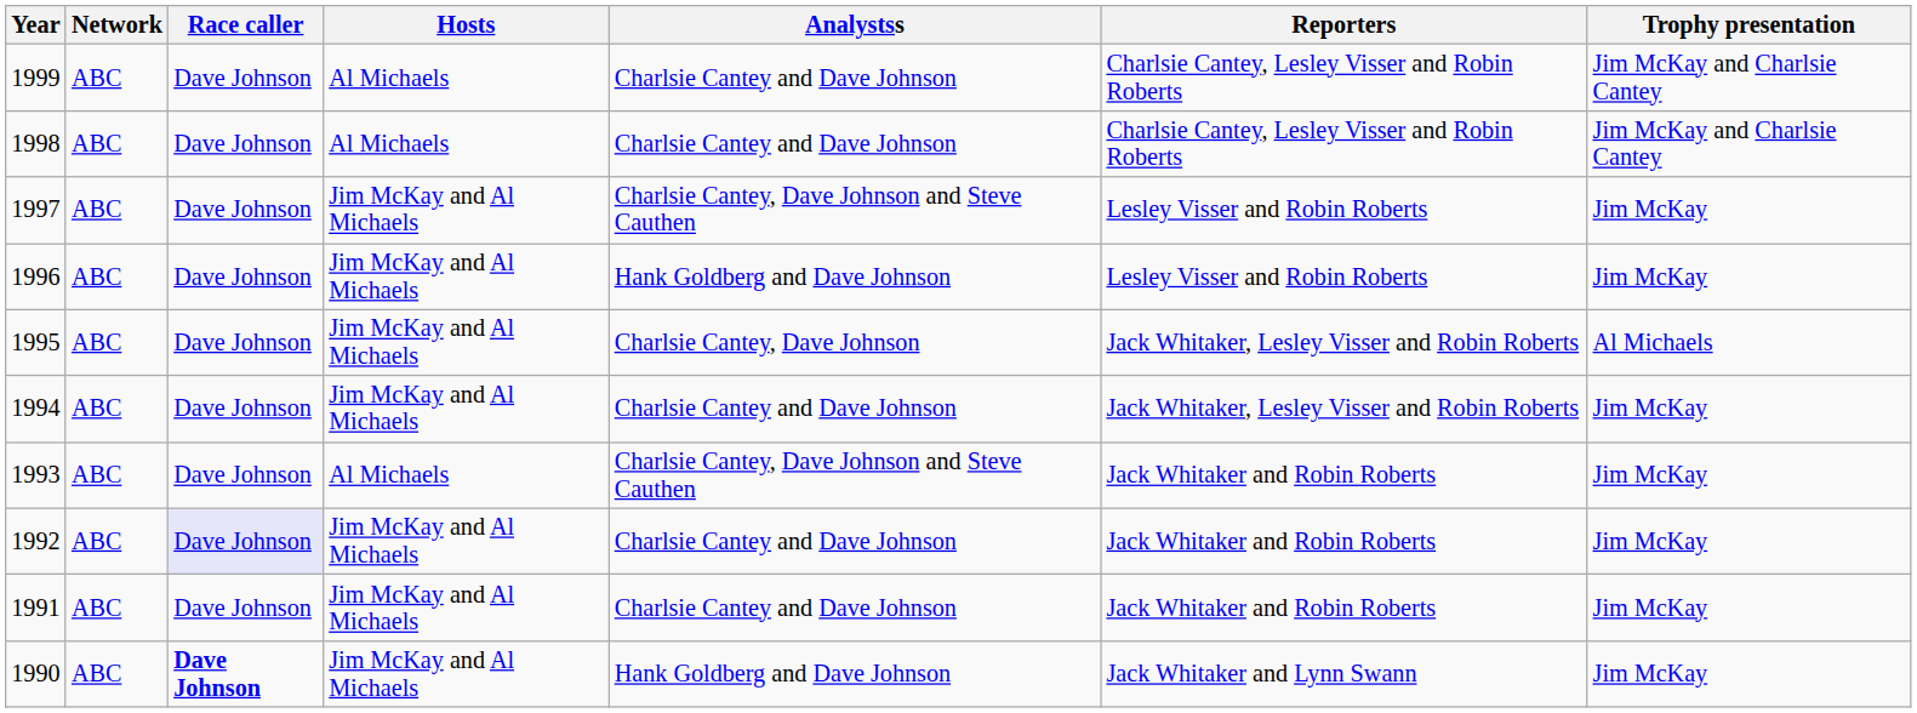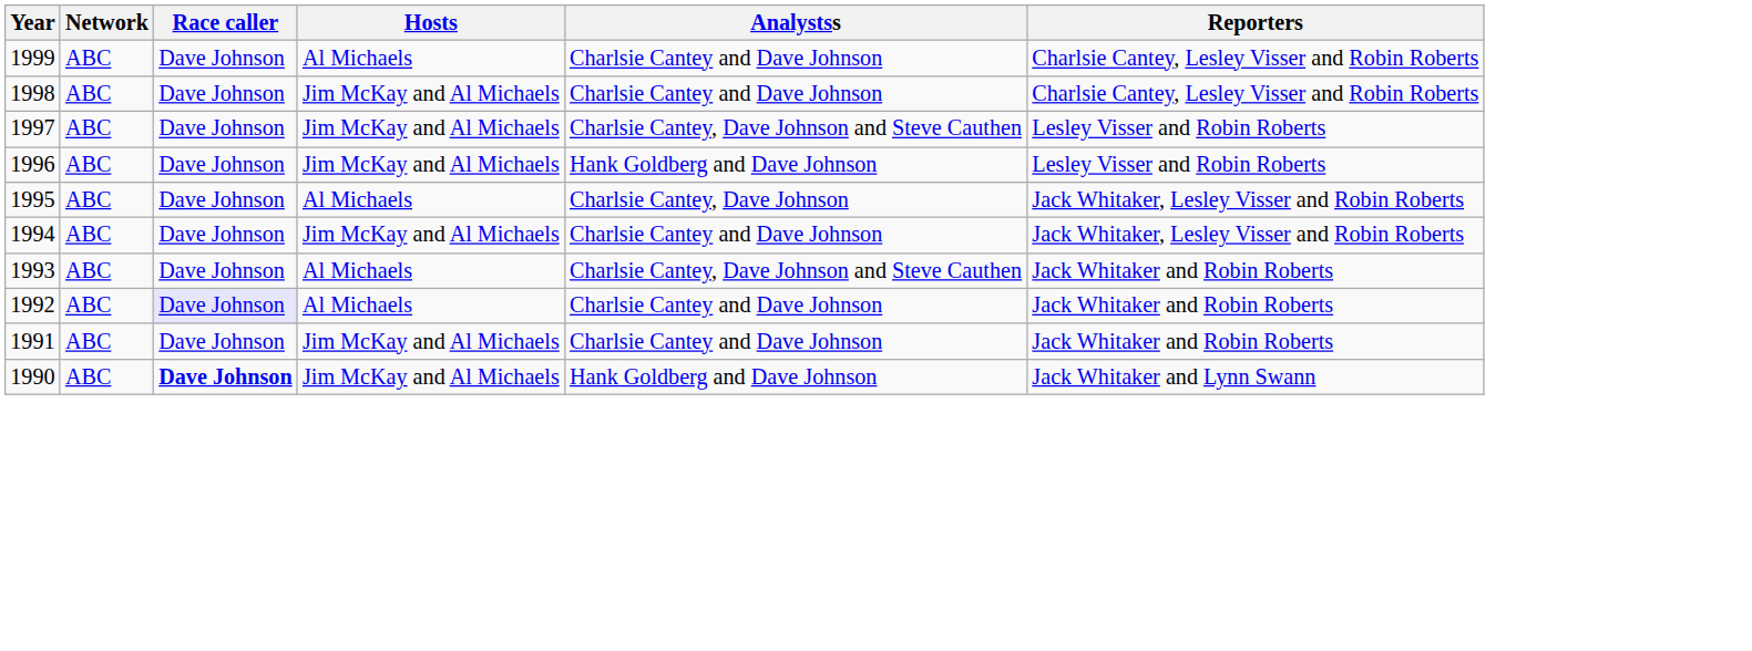 <table class="wikitable">
 <tr>
 <th>Year</th>
 <th>Network</th>
 <th><a href='#'>Race caller</a></th>
 <th><a href='#'>Hosts</a></th>
 <th><a href='#'>Analysts</a>s</th>
 <th>Reporters</th>
-<th>Trophy presentation</th>
 </tr>
 <tr>
 <td>1999</td>
 <td><a href='#'>ABC</a></td>
 <td><a href='#'>Dave Johnson</a></td>
 <td><a href='#'>Al Michaels</a></td>
 <td><a href='#'>Charlsie Cantey</a> and <a href='#'>Dave Johnson</a></td>
 <td><a href='#'>Charlsie Cantey</a>, <a href='#'>Lesley Visser</a> and <a href='#'>Robin Roberts</a></td>
-<td><a href='#'>Jim McKay</a> and <a href='#'>Charlsie Cantey</a></td>
 </tr>
 <tr>
 <td>1998</td>
 <td><a href='#'>ABC</a></td>
 <td><a href='#'>Dave Johnson</a></td>
-<td><a href='#'>Al Michaels</a></td>
+<td><a href='#'>Jim McKay</a> and <a href='#'>Al Michaels</a></td>
 <td><a href='#'>Charlsie Cantey</a> and <a href='#'>Dave Johnson</a></td>
 <td><a href='#'>Charlsie Cantey</a>, <a href='#'>Lesley Visser</a> and <a href='#'>Robin Roberts</a></td>
-<td><a href='#'>Jim McKay</a> and <a href='#'>Charlsie Cantey</a></td>
 </tr>
 <tr>
 <td>1997</td>
 <td><a href='#'>ABC</a></td>
 <td><a href='#'>Dave Johnson</a></td>
 <td><a href='#'>Jim McKay</a> and <a href='#'>Al Michaels</a></td>
 <td><a href='#'>Charlsie Cantey</a>, <a href='#'>Dave Johnson</a> and <a href='#'>Steve Cauthen</a></td>
 <td><a href='#'>Lesley Visser</a> and <a href='#'>Robin Roberts</a></td>
-<td><a href='#'>Jim McKay</a></td>
 </tr>
 <tr>
 <td>1996</td>
 <td><a href='#'>ABC</a></td>
 <td><a href='#'>Dave Johnson</a></td>
 <td><a href='#'>Jim McKay</a> and <a href='#'>Al Michaels</a></td>
 <td><a href='#'>Hank Goldberg</a> and <a href='#'>Dave Johnson</a></td>
 <td><a href='#'>Lesley Visser</a> and <a href='#'>Robin Roberts</a></td>
-<td><a href='#'>Jim McKay</a></td>
 </tr>
 <tr>
 <td>1995</td>
 <td><a href='#'>ABC</a></td>
 <td><a href='#'>Dave Johnson</a></td>
-<td><a href='#'>Jim McKay</a> and <a href='#'>Al Michaels</a></td>
+<td><a href='#'>Al Michaels</a></td>
 <td><a href='#'>Charlsie Cantey</a>, <a href='#'>Dave Johnson</a></td>
 <td><a href='#'>Jack Whitaker</a>, <a href='#'>Lesley Visser</a> and <a href='#'>Robin Roberts</a></td>
-<td><a href='#'>Al Michaels</a></td>
 </tr>
 <tr>
 <td>1994</td>
 <td><a href='#'>ABC</a></td>
 <td><a href='#'>Dave Johnson</a></td>
 <td><a href='#'>Jim McKay</a> and <a href='#'>Al Michaels</a></td>
 <td><a href='#'>Charlsie Cantey</a> and <a href='#'>Dave Johnson</a></td>
 <td><a href='#'>Jack Whitaker</a>, <a href='#'>Lesley Visser</a> and <a href='#'>Robin Roberts</a></td>
-<td><a href='#'>Jim McKay</a></td>
 </tr>
 <tr>
 <td>1993</td>
 <td><a href='#'>ABC</a></td>
 <td><a href='#'>Dave Johnson</a></td>
 <td><a href='#'>Al Michaels</a></td>
 <td><a href='#'>Charlsie Cantey</a>, <a href='#'>Dave Johnson</a> and <a href='#'>Steve Cauthen</a></td>
 <td><a href='#'>Jack Whitaker</a> and <a href='#'>Robin Roberts</a></td>
-<td><a href='#'>Jim McKay</a></td>
 </tr>
 <tr>
 <td>1992</td>
 <td><a href='#'>ABC</a></td>
 <td style="background: lavender;"><a href='#'>Dave Johnson</a></td>
-<td><a href='#'>Jim McKay</a> and <a href='#'>Al Michaels</a></td>
+<td><a href='#'>Al Michaels</a></td>
 <td><a href='#'>Charlsie Cantey</a> and <a href='#'>Dave Johnson</a></td>
 <td><a href='#'>Jack Whitaker</a> and <a href='#'>Robin Roberts</a></td>
-<td><a href='#'>Jim McKay</a></td>
 </tr>
 <tr>
 <td>1991</td>
 <td><a href='#'>ABC</a></td>
 <td><a href='#'>Dave Johnson</a></td>
 <td><a href='#'>Jim McKay</a> and <a href='#'>Al Michaels</a></td>
 <td><a href='#'>Charlsie Cantey</a> and <a href='#'>Dave Johnson</a></td>
 <td><a href='#'>Jack Whitaker</a> and <a href='#'>Robin Roberts</a></td>
-<td><a href='#'>Jim McKay</a></td>
 </tr>
 <tr>
 <td>1990</td>
 <td><a href='#'>ABC</a></td>
 <td><strong><a href='#'>Dave Johnson</a></strong></td>
 <td><a href='#'>Jim McKay</a> and <a href='#'>Al Michaels</a></td>
 <td><a href='#'>Hank Goldberg</a> and <a href='#'>Dave Johnson</a></td>
 <td><a href='#'>Jack Whitaker</a> and <a href='#'>Lynn Swann</a></td>
-<td><a href='#'>Jim McKay</a></td>
 </tr>
 </table>
